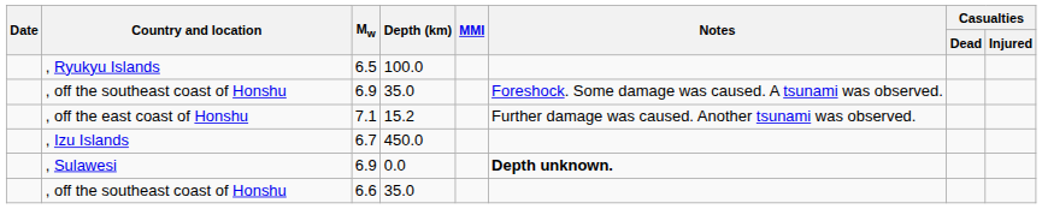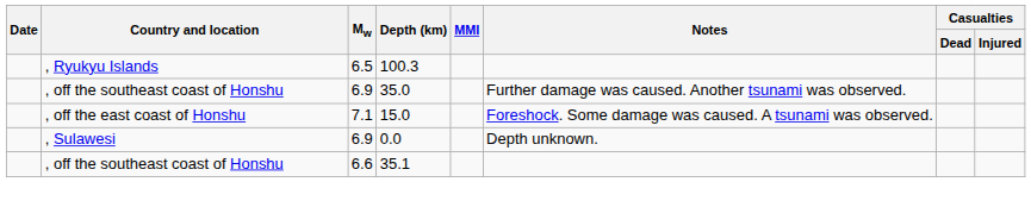 <table class="wikitable sortable sort-under" style="border:1px black; margin-left:1em;">
 <tr>
 <th rowspan="2"><small>Date</small></th>
 <th rowspan="2" style="width: 310px"><small>Country and location</small></th>
 <th rowspan="2"><small>M<sub>w</sub></small></th>
 <th rowspan="2"><small>Depth (km)</small></th>
 <th rowspan="2"><small><a href='#'>MMI</a></small></th>
 <th rowspan="2" class="unsortable"><small>Notes</small></th>
 <th colspan="2"><small>Casualties</small></th>
 </tr>
 <tr>
 <th><small>Dead</small></th>
 <th><small>Injured</small></th>
 </tr>
 <tr>
 <td></td>
 <td>, <a href='#'>Ryukyu Islands</a></td>
 <td>6.5</td>
-<td>100.0</td>
+<td>100.3</td>
 <td></td>
 <td></td>
 <td></td>
 <td></td>
 </tr>
 <tr>
 <td></td>
 <td>, off the southeast coast of <a href='#'>Honshu</a></td>
 <td>6.9</td>
 <td>35.0</td>
 <td></td>
-<td><a href='#'>Foreshock</a>. Some damage was caused. A <a href='#'>tsunami</a> was observed.</td>
+<td>Further damage was caused. Another <a href='#'>tsunami</a> was observed.</td>
 <td></td>
 <td></td>
 </tr>
 <tr>
 <td></td>
 <td>, off the east coast of <a href='#'>Honshu</a></td>
 <td>7.1</td>
-<td>15.2</td>
+<td>15.0</td>
 <td></td>
-<td>Further damage was caused. Another <a href='#'>tsunami</a> was observed.</td>
-<td></td>
-<td></td>
-</tr>
-<tr>
-<td></td>
-<td>, <a href='#'>Izu Islands</a></td>
-<td>6.7</td>
-<td>450.0</td>
-<td></td>
-<td></td>
+<td><a href='#'>Foreshock</a>. Some damage was caused. A <a href='#'>tsunami</a> was observed.</td>
 <td></td>
 <td></td>
 </tr>
 <tr>
 <td></td>
 <td>, <a href='#'>Sulawesi</a></td>
 <td>6.9</td>
 <td>0.0</td>
 <td></td>
-<td><strong>Depth unknown.</strong></td>
+<td>Depth unknown.</td>
 <td></td>
 <td></td>
 </tr>
 <tr>
 <td></td>
 <td>, off the southeast coast of <a href='#'>Honshu</a></td>
 <td>6.6</td>
-<td>35.0</td>
+<td>35.1</td>
 <td></td>
 <td></td>
 <td></td>
 <td></td>
 </tr>
 </table>
